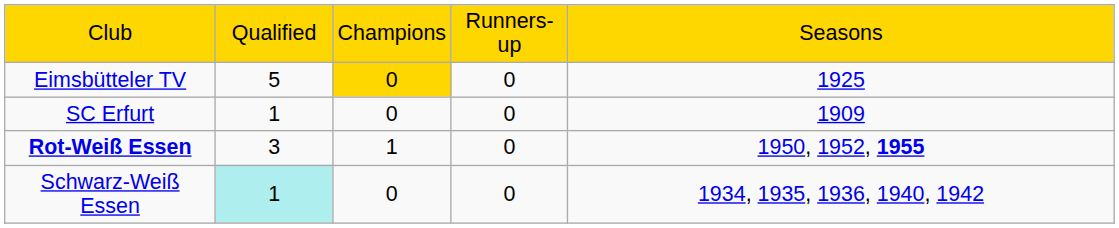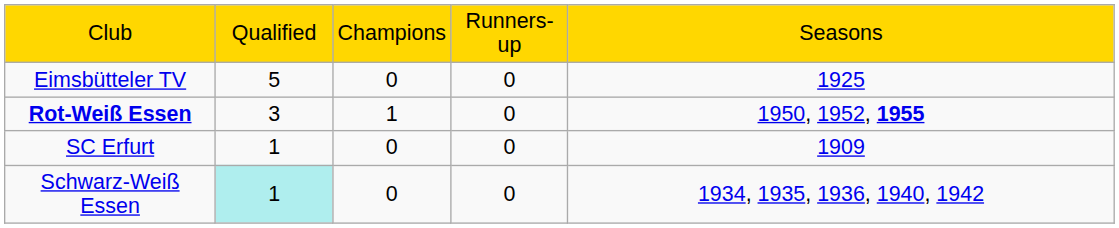 <table class="wikitable sortable">
 <tr align="center" bgcolor="#FFD700">
 <td width="150">Club</td>
 <td width="80">Qualified</td>
 <td width="80">Champions</td>
 <td width="80">Runners-up</td>
 <td width="400">Seasons</td>
 </tr>
 <tr align="center">
 <td><a href='#'>Eimsbütteler TV</a></td>
 <td>5</td>
-<td style="background: gold;">0</td>
+<td>0</td>
 <td>0</td>
 <td><a href='#'>1925</a></td>
+</tr>
+<tr align="center">
+<td><strong><a href='#'>Rot-Weiß Essen</a></strong></td>
+<td>3</td>
+<td>1</td>
+<td>0</td>
+<td><a href='#'>1950</a>, <a href='#'>1952</a>, <strong><a href='#'>1955</a></strong></td>
 </tr>
 <tr align="center">
 <td><a href='#'>SC Erfurt</a></td>
 <td>1</td>
 <td>0</td>
 <td>0</td>
 <td><a href='#'>1909</a></td>
 </tr>
 <tr align="center">
-<td><strong><a href='#'>Rot-Weiß Essen</a></strong></td>
-<td>3</td>
-<td>1</td>
-<td>0</td>
-<td><a href='#'>1950</a>, <a href='#'>1952</a>, <strong><a href='#'>1955</a></strong></td>
-</tr>
-<tr align="center">
 <td><a href='#'>Schwarz-Weiß Essen</a></td>
 <td style="background: paleturquoise;">1</td>
 <td>0</td>
 <td>0</td>
 <td><a href='#'>1934</a>, <a href='#'>1935</a>, <a href='#'>1936</a>, <a href='#'>1940</a>, <a href='#'>1942</a></td>
 </tr>
 </table>
